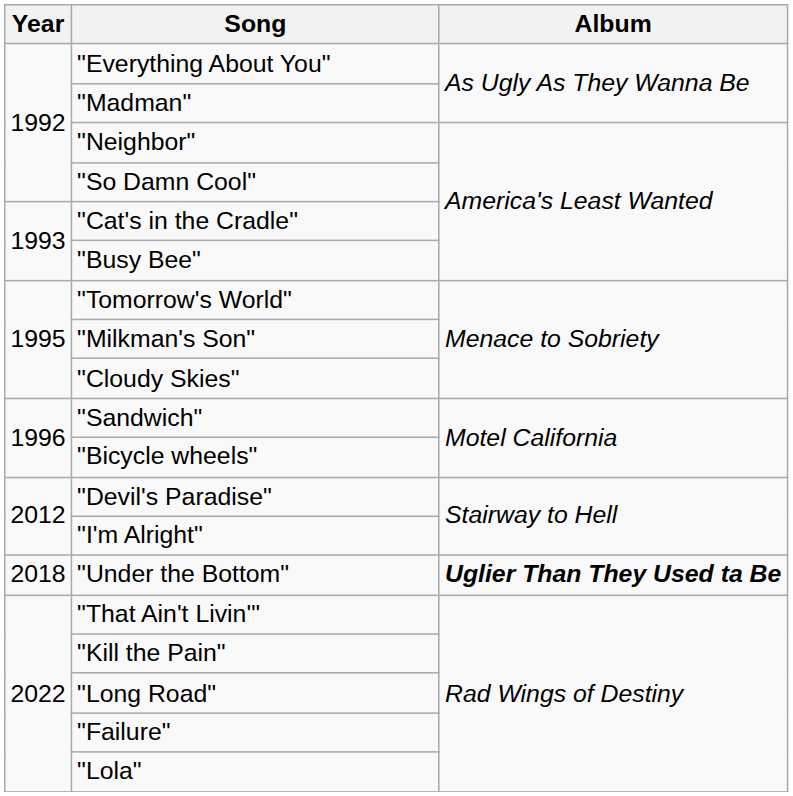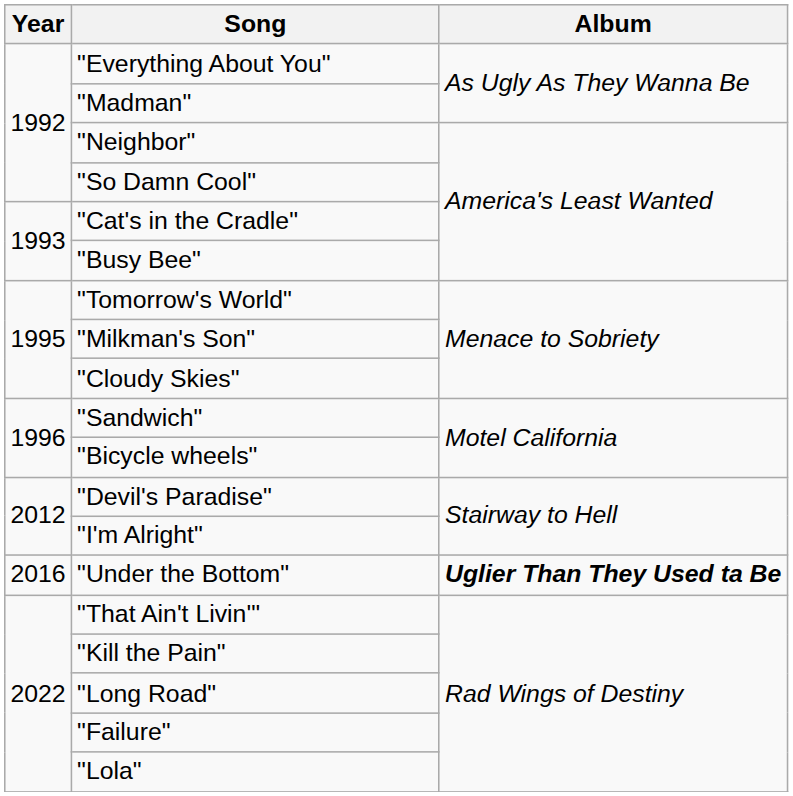 <table class="wikitable">
 <tr>
 <th>Year</th>
 <th style="width:230px;">Song</th>
 <th>Album</th>
 </tr>
 <tr>
 <td rowspan="4">1992</td>
 <td>"Everything About You"</td>
 <td rowspan="2"><em>As Ugly As They Wanna Be</em></td>
 </tr>
 <tr>
 <td>"Madman"</td>
 </tr>
 <tr>
 <td>"Neighbor"</td>
 <td rowspan="4"><em>America's Least Wanted</em></td>
 </tr>
 <tr>
 <td>"So Damn Cool"</td>
 </tr>
 <tr>
 <td rowspan="2">1993</td>
 <td>"Cat's in the Cradle"</td>
 </tr>
 <tr>
 <td>"Busy Bee"</td>
 </tr>
 <tr>
 <td rowspan="3">1995</td>
 <td>"Tomorrow's World"</td>
 <td rowspan="3"><em>Menace to Sobriety</em></td>
 </tr>
 <tr>
 <td>"Milkman's Son"</td>
 </tr>
 <tr>
 <td>"Cloudy Skies"</td>
 </tr>
 <tr>
 <td rowspan="2">1996</td>
 <td>"Sandwich"</td>
 <td rowspan="2"><em>Motel California</em></td>
 </tr>
 <tr>
 <td>"Bicycle wheels"</td>
 </tr>
 <tr>
 <td rowspan="2">2012</td>
 <td>"Devil's Paradise"</td>
 <td rowspan="2"><em>Stairway to Hell</em></td>
 </tr>
 <tr>
 <td>"I'm Alright"</td>
 </tr>
 <tr>
-<td>2018</td>
+<td>2016</td>
 <td>"Under the Bottom"</td>
 <td><strong><em>Uglier Than They Used ta Be</em></strong></td>
 </tr>
 <tr>
 <td rowspan="5">2022</td>
 <td>"That Ain't Livin'"</td>
 <td rowspan="5"><em>Rad Wings of Destiny</em></td>
 </tr>
 <tr>
 <td>"Kill the Pain"</td>
 </tr>
 <tr>
 <td>"Long Road"</td>
 </tr>
 <tr>
 <td>"Failure"</td>
 </tr>
 <tr>
 <td>"Lola"</td>
 </tr>
 <tr>
 </tr>
 </table>
